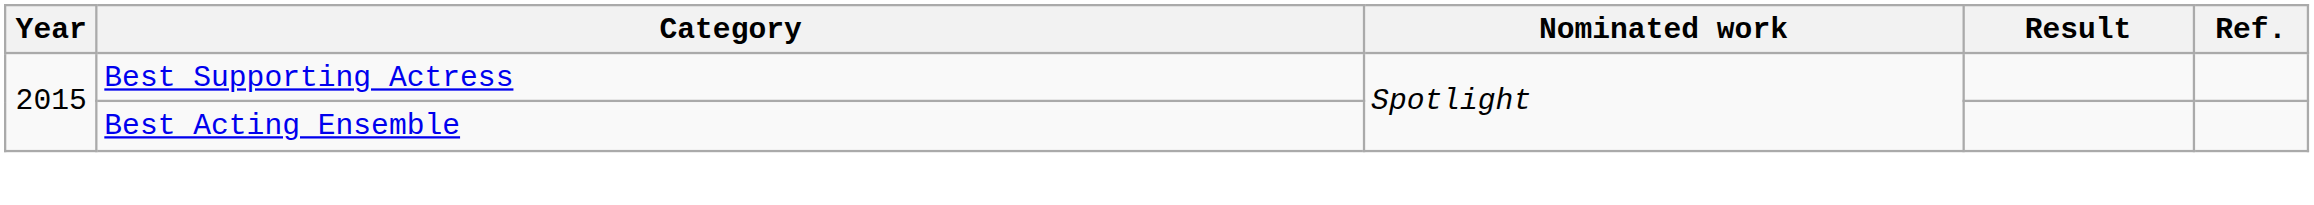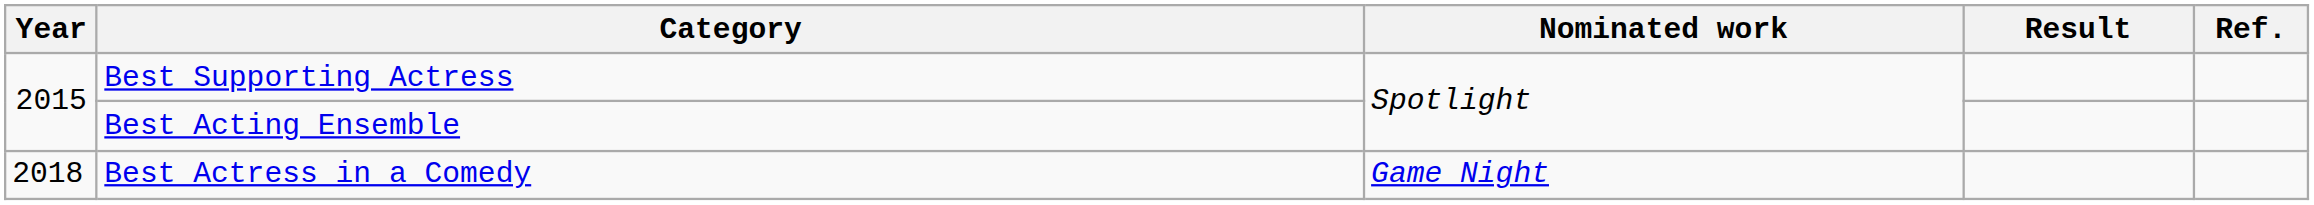 <table class="wikitable" style="width:80%;">
 <tr>
 <th style="width:4%;">Year</th>
 <th style="width:55%;">Category</th>
 <th style="width:26%;">Nominated work</th>
 <th style="width:10%;">Result</th>
 <th width=5%>Ref.</th>
 </tr>
 <tr>
 <td align="center" rowspan="2">2015</td>
 <td><a href='#'>Best Supporting Actress</a></td>
 <td rowspan="2"><em>Spotlight</em></td>
 <td></td>
 <td align="center"></td>
 </tr>
 <tr>
 <td><a href='#'>Best Acting Ensemble</a></td>
 <td></td>
 <td align="center"></td>
 </tr>
+<tr>
+<td>2018</td>
+<td><a href='#'>Best Actress in a Comedy</a></td>
+<td><em><a href='#'>Game Night</a></em></td>
+<td></td>
+<td></td>
+</tr>
 </table>
